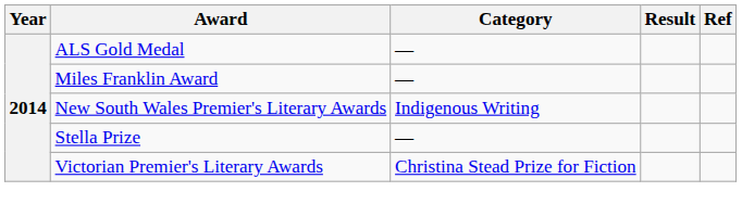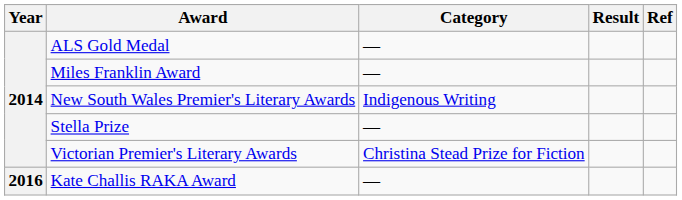 <table class="wikitable sortable">
 <tr>
 <th>Year</th>
 <th>Award</th>
 <th>Category</th>
 <th>Result</th>
 <th>Ref</th>
 </tr>
 <tr>
 <th rowspan="5">2014</th>
 <td><a href='#'>ALS Gold Medal</a></td>
 <td>—</td>
 <td></td>
 <td></td>
 </tr>
 <tr>
 <td><a href='#'>Miles Franklin Award</a></td>
 <td>—</td>
 <td></td>
 <td></td>
 </tr>
 <tr>
 <td><a href='#'>New South Wales Premier's Literary Awards</a></td>
 <td><a href='#'>Indigenous Writing</a></td>
 <td></td>
 <td></td>
 </tr>
 <tr>
 <td><a href='#'>Stella Prize</a></td>
 <td>—</td>
 <td></td>
 <td></td>
 </tr>
 <tr>
 <td><a href='#'>Victorian Premier's Literary Awards</a></td>
 <td><a href='#'>Christina Stead Prize for Fiction</a></td>
 <td></td>
 <td></td>
 </tr>
+<tr>
+<th>2016</th>
+<td><a href='#'>Kate Challis RAKA Award</a></td>
+<td>—</td>
+<td></td>
+<td></td>
+</tr>
 </table>
